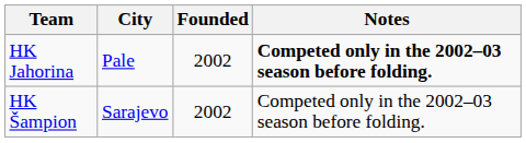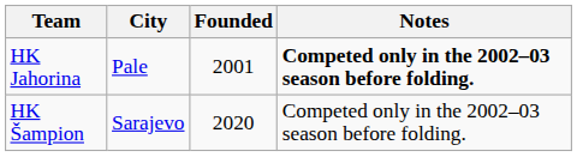 <table class="wikitable" style="width:70%; text-align:left">
 <tr>
 <th>Team</th>
 <th>City</th>
 <th>Founded</th>
 <th>Notes</th>
 </tr>
 <tr>
 <td><a href='#'>HK Jahorina</a></td>
 <td><a href='#'>Pale</a></td>
-<td align=center>2002</td>
+<td align=center>2001</td>
 <td><strong>Competed only in the 2002–03 season before folding.</strong></td>
 </tr>
 <tr>
 <td><a href='#'>HK Šampion</a></td>
 <td><a href='#'>Sarajevo</a></td>
-<td align=center>2002</td>
+<td align=center>2020</td>
 <td>Competed only in the 2002–03 season before folding.</td>
 </tr>
 </table>
